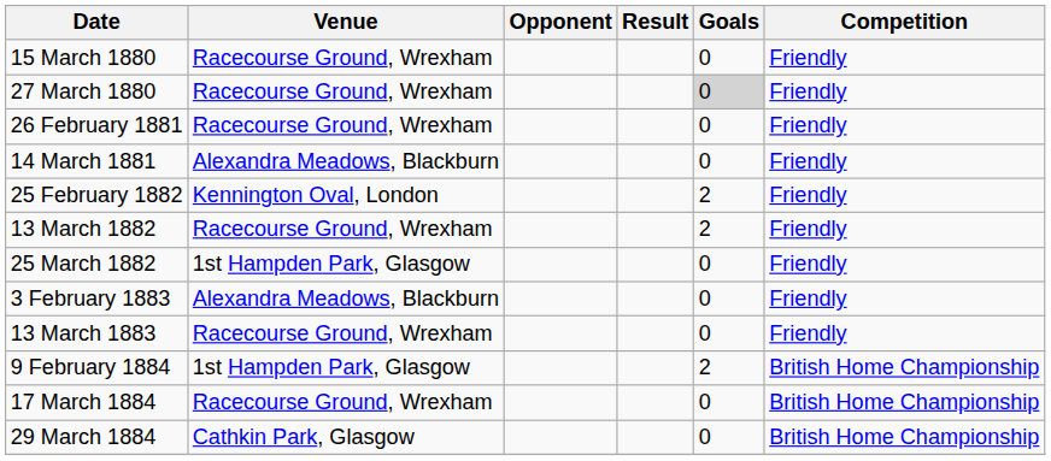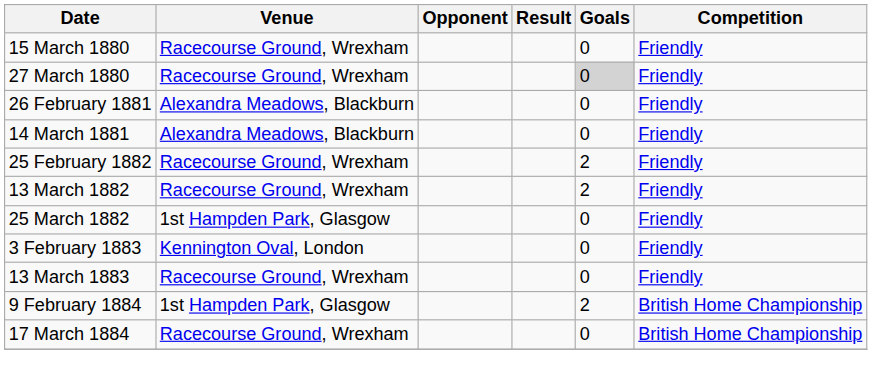 <table class="wikitable">
 <tr>
 <th>Date</th>
 <th>Venue</th>
 <th>Opponent</th>
 <th>Result</th>
 <th>Goals</th>
 <th>Competition</th>
 </tr>
 <tr>
 <td>15 March 1880</td>
 <td><a href='#'>Racecourse Ground</a>, Wrexham</td>
 <td></td>
 <td></td>
 <td>0</td>
 <td><a href='#'>Friendly</a></td>
 </tr>
 <tr>
 <td>27 March 1880</td>
 <td><a href='#'>Racecourse Ground</a>, Wrexham</td>
 <td></td>
 <td></td>
 <td style="background: lightgrey;">0</td>
 <td><a href='#'>Friendly</a></td>
 </tr>
 <tr>
 <td>26 February 1881</td>
-<td><a href='#'>Racecourse Ground</a>, Wrexham</td>
+<td><a href='#'>Alexandra Meadows</a>, Blackburn</td>
 <td></td>
 <td></td>
 <td>0</td>
 <td><a href='#'>Friendly</a></td>
 </tr>
 <tr>
 <td>14 March 1881</td>
 <td><a href='#'>Alexandra Meadows</a>, Blackburn</td>
 <td></td>
 <td></td>
 <td>0</td>
 <td><a href='#'>Friendly</a></td>
 </tr>
 <tr>
 <td>25 February 1882</td>
-<td><a href='#'>Kennington Oval</a>, London</td>
+<td><a href='#'>Racecourse Ground</a>, Wrexham</td>
 <td></td>
 <td></td>
 <td>2</td>
 <td><a href='#'>Friendly</a></td>
 </tr>
 <tr>
 <td>13 March 1882</td>
 <td><a href='#'>Racecourse Ground</a>, Wrexham</td>
 <td></td>
 <td></td>
 <td>2</td>
 <td><a href='#'>Friendly</a></td>
 </tr>
 <tr>
 <td>25 March 1882</td>
 <td>1st <a href='#'>Hampden Park</a>, Glasgow</td>
 <td></td>
 <td></td>
 <td>0</td>
 <td><a href='#'>Friendly</a></td>
 </tr>
 <tr>
 <td>3 February 1883</td>
-<td><a href='#'>Alexandra Meadows</a>, Blackburn</td>
+<td><a href='#'>Kennington Oval</a>, London</td>
 <td></td>
 <td></td>
 <td>0</td>
 <td><a href='#'>Friendly</a></td>
 </tr>
 <tr>
 <td>13 March 1883</td>
 <td><a href='#'>Racecourse Ground</a>, Wrexham</td>
 <td></td>
 <td></td>
 <td>0</td>
 <td><a href='#'>Friendly</a></td>
 </tr>
 <tr>
 <td>9 February 1884</td>
 <td>1st <a href='#'>Hampden Park</a>, Glasgow</td>
 <td></td>
 <td></td>
 <td>2</td>
 <td><a href='#'>British Home Championship</a></td>
 </tr>
 <tr>
 <td>17 March 1884</td>
 <td><a href='#'>Racecourse Ground</a>, Wrexham</td>
 <td></td>
 <td></td>
 <td>0</td>
 <td><a href='#'>British Home Championship</a></td>
 </tr>
 <tr>
-<td>29 March 1884</td>
-<td><a href='#'>Cathkin Park</a>, Glasgow</td>
-<td></td>
-<td></td>
-<td>0</td>
-<td><a href='#'>British Home Championship</a></td>
-</tr>
-<tr>
 </tr>
 </table>
